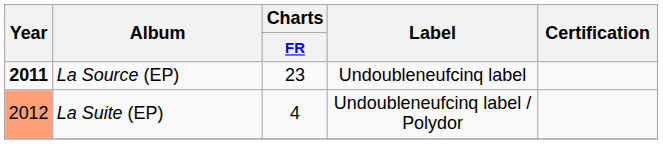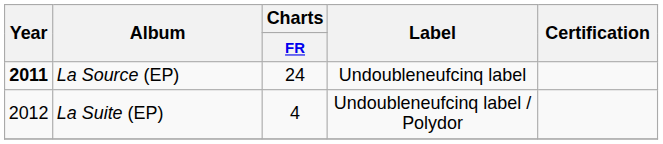 <table class="wikitable">
 <tr>
 <th align="center" rowspan="2">Year</th>
 <th align="center" rowspan="2" width="180">Album</th>
 <th align="center" colspan="1">Charts</th>
 <th align="center" rowspan="2" width="180">Label</th>
 <th align="center" rowspan="2" width="100">Certification</th>
 </tr>
 <tr>
 <th width="20"><small><a href='#'>FR</a></small><br></th>
 </tr>
 <tr>
 <td align="center"><strong>2011</strong></td>
 <td><em>La Source</em> (EP)</td>
-<td align="center">23</td>
+<td align="center">24</td>
 <td align="center">Undoubleneufcinq label</td>
 <td align="center"></td>
 </tr>
 <tr>
-<td align="center" style="background: lightsalmon;">2012</td>
+<td align="center">2012</td>
 <td><em>La Suite</em> (EP)</td>
 <td align="center">4</td>
 <td align="center">Undoubleneufcinq label /<br> Polydor</td>
 <td align="center"></td>
 </tr>
 <tr>
 </tr>
 </table>
